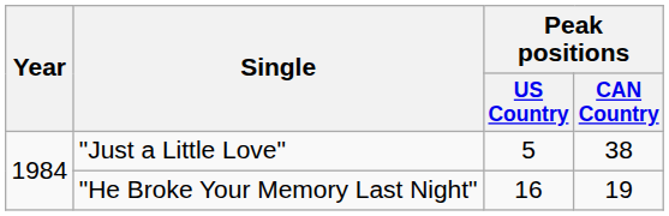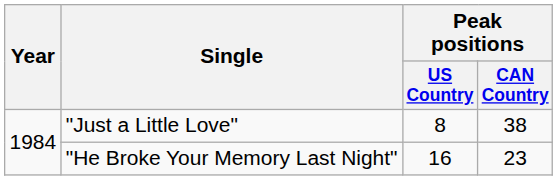 <table class="wikitable" style="text-align:center;">
 <tr>
 <th rowspan="2">Year</th>
 <th rowspan="2">Single</th>
 <th colspan="2">Peak positions</th>
 </tr>
 <tr style="font-size:smaller;">
 <th width="50"><a href='#'>US Country</a></th>
 <th width="50"><a href='#'>CAN Country</a></th>
 </tr>
 <tr>
 <td rowspan="2">1984</td>
 <td align="left">"Just a Little Love"</td>
-<td>5</td>
+<td>8</td>
 <td>38</td>
 </tr>
 <tr>
 <td align="left">"He Broke Your Memory Last Night"</td>
 <td>16</td>
-<td>19</td>
+<td>23</td>
 </tr>
 </table>
